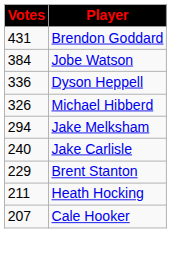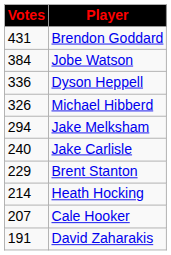 <table class="wikitable">
 <tr>
 <th style="background:#000; color:red; text-align:center;">Votes</th>
 <th style="background:#000; color:red; text-align:center;">Player</th>
 </tr>
 <tr>
 <td>431</td>
 <td><a href='#'>Brendon Goddard</a></td>
 </tr>
 <tr>
 <td>384</td>
 <td><a href='#'>Jobe Watson</a></td>
 </tr>
 <tr>
 <td>336</td>
 <td><a href='#'>Dyson Heppell</a></td>
 </tr>
 <tr>
 <td>326</td>
 <td><a href='#'>Michael Hibberd</a></td>
 </tr>
 <tr>
 <td>294</td>
 <td><a href='#'>Jake Melksham</a></td>
 </tr>
 <tr>
 <td>240</td>
 <td><a href='#'>Jake Carlisle</a></td>
 </tr>
 <tr>
 <td>229</td>
 <td><a href='#'>Brent Stanton</a></td>
 </tr>
 <tr>
-<td>211</td>
+<td>214</td>
 <td><a href='#'>Heath Hocking</a></td>
 </tr>
 <tr>
 <td>207</td>
 <td><a href='#'>Cale Hooker</a></td>
 </tr>
+<tr>
+<td>191</td>
+<td><a href='#'>David Zaharakis</a></td>
+</tr>
 </table>
